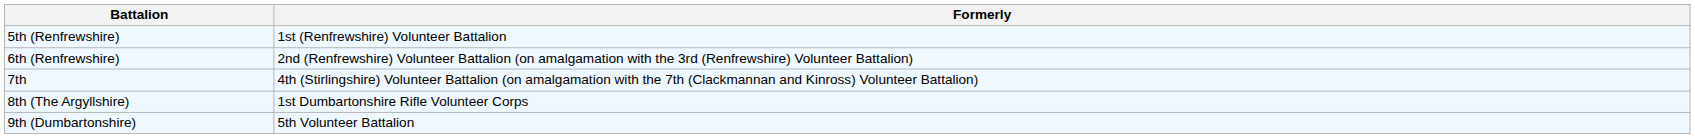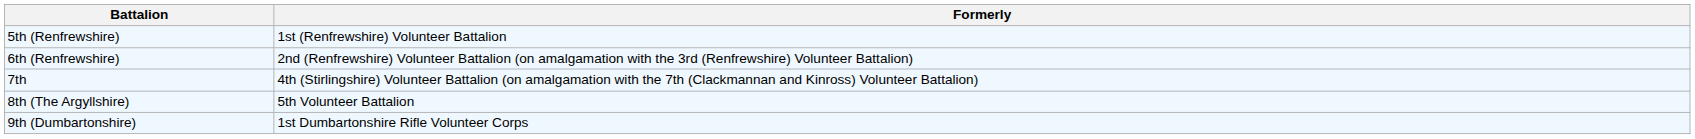 <table class="wikitable" style="width:100%;">
 <tr>
 <th>Battalion</th>
 <th>Formerly</th>
 </tr>
 <tr style="background:#f0f8ff;">
 <td>5th (Renfrewshire)</td>
 <td>1st (Renfrewshire) Volunteer Battalion</td>
 </tr>
 <tr style="background:#f0f8ff;">
 <td>6th (Renfrewshire)</td>
 <td>2nd (Renfrewshire) Volunteer Battalion (on amalgamation with the 3rd (Renfrewshire) Volunteer Battalion)</td>
 </tr>
 <tr style="background:#f0f8ff;">
 <td>7th</td>
 <td>4th (Stirlingshire) Volunteer Battalion (on amalgamation with the 7th (Clackmannan and Kinross) Volunteer Battalion)</td>
 </tr>
 <tr style="background:#f0f8ff;">
 <td>8th (The Argyllshire)</td>
-<td>1st Dumbartonshire Rifle Volunteer Corps</td>
+<td>5th Volunteer Battalion</td>
 </tr>
 <tr style="background:#f0f8ff;">
 <td>9th (Dumbartonshire)</td>
-<td>5th Volunteer Battalion</td>
+<td>1st Dumbartonshire Rifle Volunteer Corps</td>
 </tr>
 </table>
